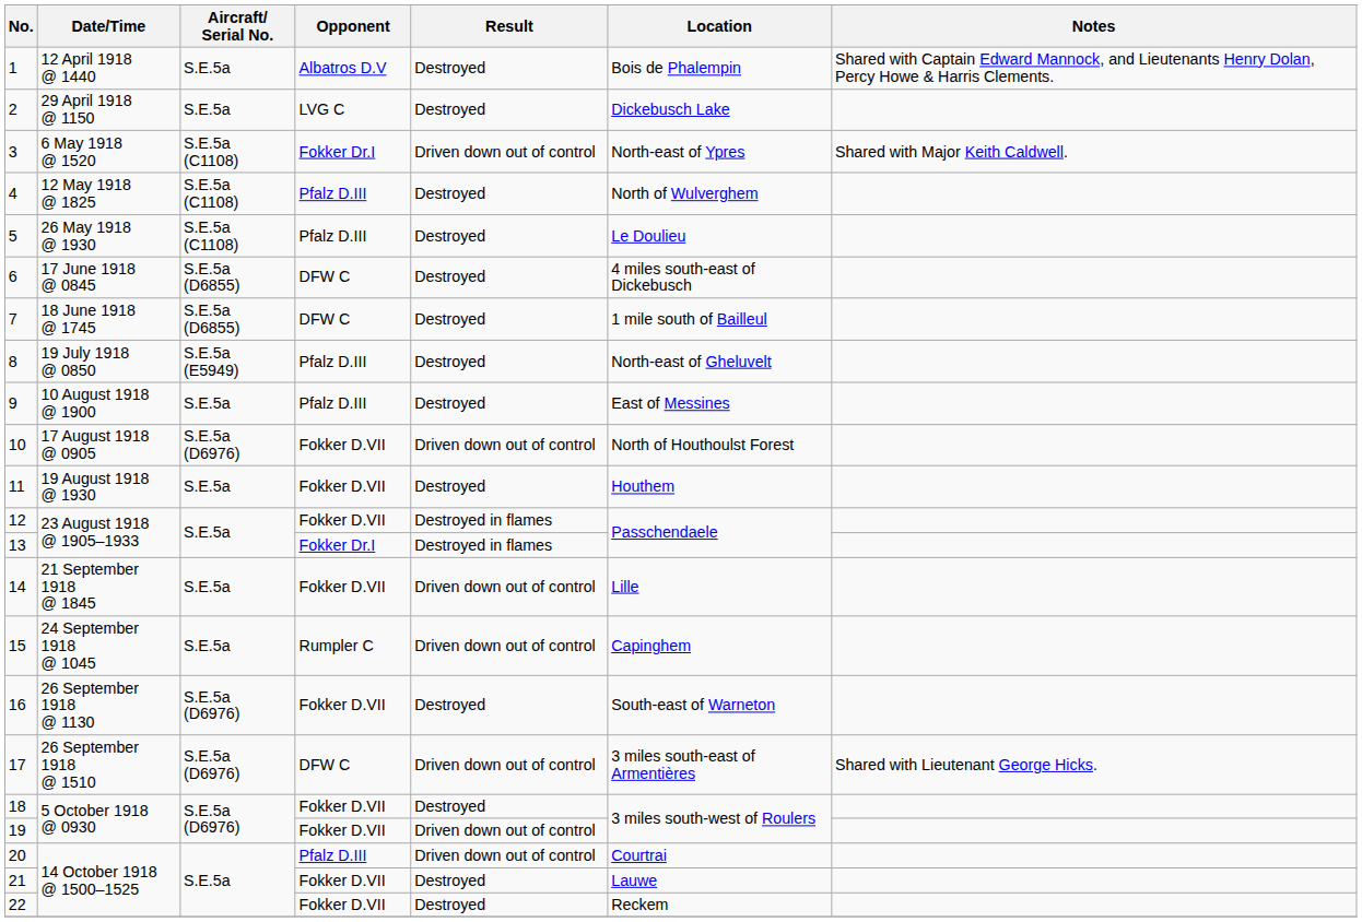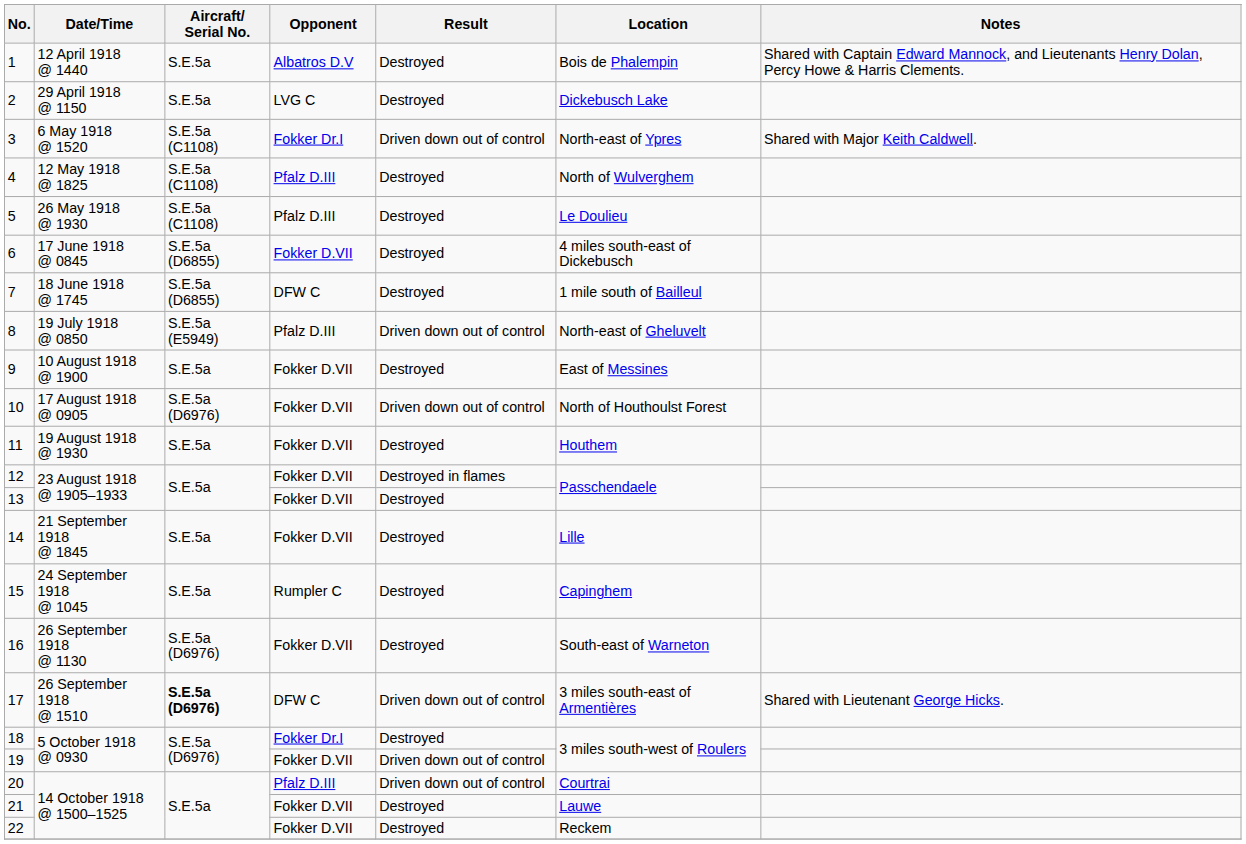 <table class="wikitable" style="font-size:90%;">
 <tr>
 </tr>
 <tr>
 <th>No.</th>
 <th width="125">Date/Time</th>
 <th width="100">Aircraft/<br>Serial No.</th>
 <th width="100">Opponent</th>
 <th width="175">Result</th>
 <th width="200">Location</th>
 <th>Notes</th>
 </tr>
 <tr>
 <td>1</td>
 <td>12 April 1918<br>@ 1440</td>
 <td>S.E.5a</td>
 <td><a href='#'>Albatros D.V</a></td>
 <td>Destroyed</td>
 <td>Bois de <a href='#'>Phalempin</a></td>
 <td>Shared with Captain <a href='#'>Edward Mannock</a>, and Lieutenants <a href='#'>Henry Dolan</a>, Percy Howe & Harris Clements.</td>
 </tr>
 <tr>
 <td>2</td>
 <td>29 April 1918<br>@ 1150</td>
 <td>S.E.5a</td>
 <td>LVG C</td>
 <td>Destroyed</td>
 <td><a href='#'>Dickebusch Lake</a></td>
 <td></td>
 </tr>
 <tr>
 <td>3</td>
 <td>6 May 1918<br>@ 1520</td>
 <td>S.E.5a<br>(C1108)</td>
 <td><a href='#'>Fokker Dr.I</a></td>
 <td>Driven down out of control</td>
 <td>North-east of <a href='#'>Ypres</a></td>
 <td>Shared with Major <a href='#'>Keith Caldwell</a>.</td>
 </tr>
 <tr>
 <td>4</td>
 <td>12 May 1918<br>@ 1825</td>
 <td>S.E.5a<br>(C1108)</td>
 <td><a href='#'>Pfalz D.III</a></td>
 <td>Destroyed</td>
 <td>North of <a href='#'>Wulverghem</a></td>
 <td></td>
 </tr>
 <tr>
 <td>5</td>
 <td>26 May 1918<br>@ 1930</td>
 <td>S.E.5a<br>(C1108)</td>
 <td>Pfalz D.III</td>
 <td>Destroyed</td>
 <td><a href='#'>Le Doulieu</a></td>
 <td></td>
 </tr>
 <tr>
 <td>6</td>
 <td>17 June 1918<br>@ 0845</td>
 <td>S.E.5a<br>(D6855)</td>
-<td>DFW C</td>
+<td><a href='#'>Fokker D.VII</a></td>
 <td>Destroyed</td>
 <td>4 miles south-east of Dickebusch</td>
 <td></td>
 </tr>
 <tr>
 <td>7</td>
 <td>18 June 1918<br>@ 1745</td>
 <td>S.E.5a<br>(D6855)</td>
 <td>DFW C</td>
 <td>Destroyed</td>
 <td>1 mile south of <a href='#'>Bailleul</a></td>
 <td></td>
 </tr>
 <tr>
 <td>8</td>
 <td>19 July 1918<br>@ 0850</td>
 <td>S.E.5a<br>(E5949)</td>
 <td>Pfalz D.III</td>
-<td>Destroyed</td>
+<td>Driven down out of control</td>
 <td>North-east of <a href='#'>Gheluvelt</a></td>
 <td></td>
 </tr>
 <tr>
 <td>9</td>
 <td>10 August 1918<br>@ 1900</td>
 <td>S.E.5a</td>
-<td>Pfalz D.III</td>
+<td>Fokker D.VII</td>
 <td>Destroyed</td>
 <td>East of <a href='#'>Messines</a></td>
 <td></td>
 </tr>
 <tr>
 <td>10</td>
 <td>17 August 1918<br>@ 0905</td>
 <td>S.E.5a<br>(D6976)</td>
 <td>Fokker D.VII</td>
 <td>Driven down out of control</td>
 <td>North of Houthoulst Forest</td>
 <td></td>
 </tr>
 <tr>
 <td>11</td>
 <td>19 August 1918<br>@ 1930</td>
 <td>S.E.5a</td>
 <td>Fokker D.VII</td>
 <td>Destroyed</td>
 <td><a href='#'>Houthem</a></td>
 <td></td>
 </tr>
 <tr>
 <td>12</td>
 <td rowspan="2">23 August 1918<br>@ 1905–1933</td>
 <td rowspan="2">S.E.5a</td>
 <td>Fokker D.VII</td>
 <td>Destroyed in flames</td>
 <td rowspan="2"><a href='#'>Passchendaele</a></td>
 <td></td>
 </tr>
 <tr>
 <td>13</td>
-<td><a href='#'>Fokker Dr.I</a></td>
-<td>Destroyed in flames</td>
+<td>Fokker D.VII</td>
+<td>Destroyed</td>
 <td></td>
 </tr>
 <tr>
 <td>14</td>
 <td>21 September 1918<br>@ 1845</td>
 <td>S.E.5a</td>
 <td>Fokker D.VII</td>
-<td>Driven down out of control</td>
+<td>Destroyed</td>
 <td><a href='#'>Lille</a></td>
 <td></td>
 </tr>
 <tr>
 <td>15</td>
 <td>24 September 1918<br>@ 1045</td>
 <td>S.E.5a</td>
 <td>Rumpler C</td>
-<td>Driven down out of control</td>
+<td>Destroyed</td>
 <td><a href='#'>Capinghem</a></td>
 <td></td>
 </tr>
 <tr>
 <td>16</td>
 <td>26 September 1918<br>@ 1130</td>
 <td>S.E.5a<br>(D6976)</td>
 <td>Fokker D.VII</td>
 <td>Destroyed</td>
 <td>South-east of <a href='#'>Warneton</a></td>
 <td></td>
 </tr>
 <tr>
 <td>17</td>
 <td>26 September 1918<br>@ 1510</td>
-<td>S.E.5a<br>(D6976)</td>
+<td><strong>S.E.5a<br>(D6976)</strong></td>
 <td>DFW C</td>
 <td>Driven down out of control</td>
 <td>3 miles south-east of <a href='#'>Armentières</a></td>
 <td>Shared with Lieutenant <a href='#'>George Hicks</a>.</td>
 </tr>
 <tr>
 <td>18</td>
 <td rowspan="2">5 October 1918<br>@ 0930</td>
 <td rowspan="2">S.E.5a<br>(D6976)</td>
-<td>Fokker D.VII</td>
+<td><a href='#'>Fokker Dr.I</a></td>
 <td>Destroyed</td>
 <td rowspan="2">3 miles south-west of <a href='#'>Roulers</a></td>
 <td></td>
 </tr>
 <tr>
 <td>19</td>
 <td>Fokker D.VII</td>
 <td>Driven down out of control</td>
 <td></td>
 </tr>
 <tr>
 <td>20</td>
 <td rowspan="3">14 October 1918<br>@ 1500–1525</td>
 <td rowspan="3">S.E.5a</td>
 <td><a href='#'>Pfalz D.III</a></td>
 <td>Driven down out of control</td>
 <td><a href='#'>Courtrai</a></td>
 <td></td>
 </tr>
 <tr>
 <td>21</td>
 <td>Fokker D.VII</td>
 <td>Destroyed</td>
 <td><a href='#'>Lauwe</a></td>
 <td></td>
 </tr>
 <tr>
 <td>22</td>
 <td>Fokker D.VII</td>
 <td>Destroyed</td>
 <td>Reckem</td>
 <td></td>
 </tr>
 <tr>
 </tr>
 </table>
